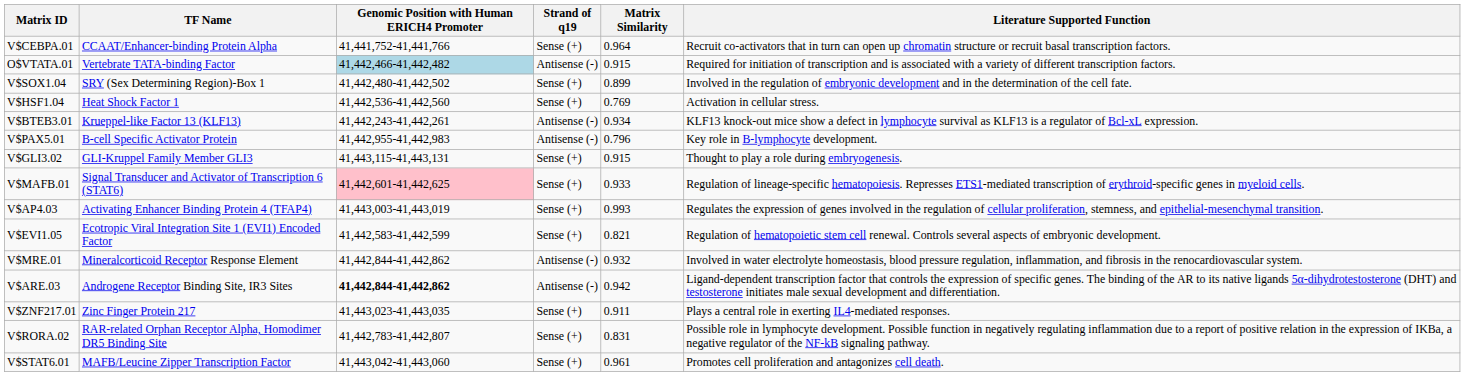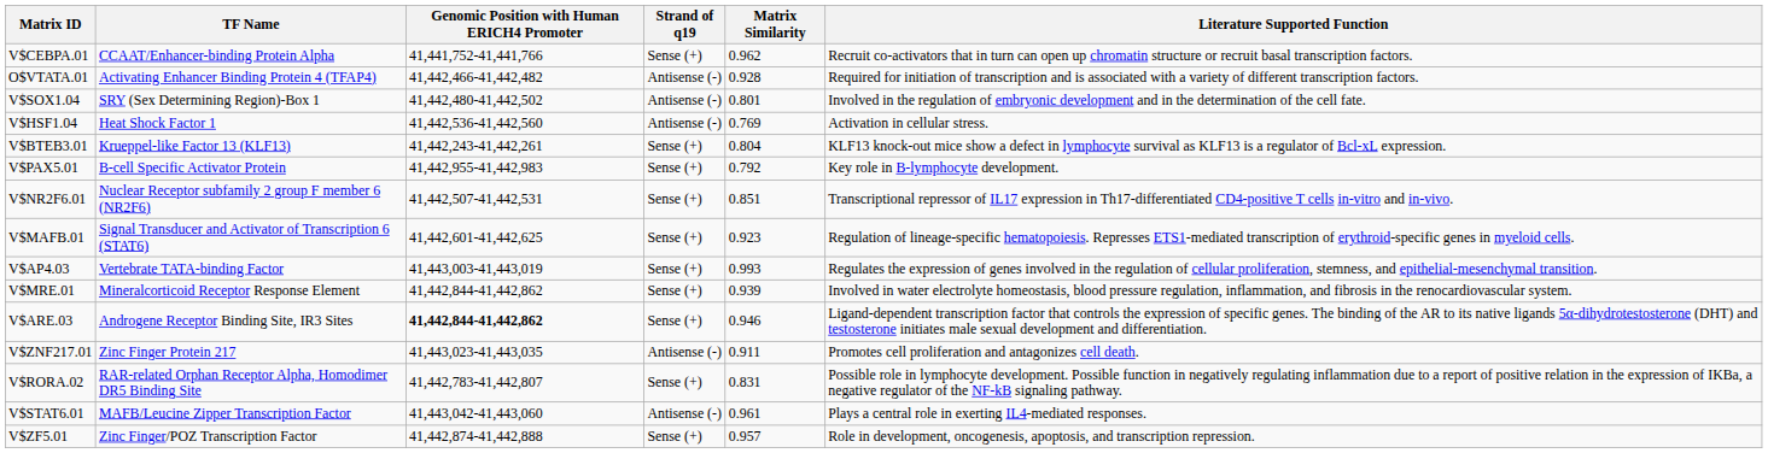 <table class="wikitable">
 <tr>
 <th>Matrix ID</th>
 <th>TF Name</th>
 <th>Genomic Position with Human ERICH4 Promoter</th>
 <th>Strand of q19</th>
 <th>Matrix Similarity</th>
 <th>Literature Supported Function</th>
 </tr>
 <tr>
 <td>V$CEBPA.01</td>
 <td><a href='#'>CCAAT/Enhancer-binding Protein Alpha</a></td>
 <td>41,441,752-41,441,766</td>
 <td>Sense (+)</td>
-<td>0.964</td>
+<td>0.962</td>
 <td>Recruit co-activators that in turn can open up <a href='#'>chromatin</a> structure or recruit basal transcription factors.</td>
 </tr>
 <tr>
 <td>O$VTATA.01</td>
-<td><a href='#'>Vertebrate TATA-binding Factor</a></td>
-<td style="background: lightblue;">41,442,466-41,442,482</td>
+<td><a href='#'>Activating Enhancer Binding Protein 4 (TFAP4)</a></td>
+<td>41,442,466-41,442,482</td>
 <td>Antisense (-)</td>
-<td>0.915</td>
+<td>0.928</td>
 <td>Required for initiation of transcription and is associated with a variety of different transcription factors.</td>
 </tr>
 <tr>
 <td>V$SOX1.04</td>
 <td><a href='#'>SRY</a> (Sex Determining Region)-Box 1</td>
 <td>41,442,480-41,442,502</td>
-<td>Sense (+)</td>
-<td>0.899</td>
+<td>Antisense (-)</td>
+<td>0.801</td>
 <td>Involved in the regulation of <a href='#'>embryonic development</a> and in the determination of the cell fate.</td>
 </tr>
 <tr>
 <td>V$HSF1.04</td>
 <td><a href='#'>Heat Shock Factor 1</a></td>
 <td>41,442,536-41,442,560</td>
-<td>Sense (+)</td>
+<td>Antisense (-)</td>
 <td>0.769</td>
 <td>Activation in cellular stress.</td>
 </tr>
 <tr>
 <td>V$BTEB3.01</td>
 <td><a href='#'>Krueppel-like Factor 13 (KLF13)</a></td>
 <td>41,442,243-41,442,261</td>
-<td>Antisense (-)</td>
-<td>0.934</td>
+<td>Sense (+)</td>
+<td>0.804</td>
 <td>KLF13 knock-out mice show a defect in <a href='#'>lymphocyte</a> survival as KLF13 is a regulator of <a href='#'>Bcl-xL</a> expression.</td>
 </tr>
 <tr>
 <td>V$PAX5.01</td>
 <td><a href='#'>B-cell Specific Activator Protein</a></td>
 <td>41,442,955-41,442,983</td>
-<td>Antisense (-)</td>
-<td>0.796</td>
+<td>Sense (+)</td>
+<td>0.792</td>
 <td>Key role in <a href='#'>B-lymphocyte</a> development.</td>
 </tr>
 <tr>
-<td>V$GLI3.02</td>
-<td><a href='#'>GLI-Kruppel Family Member GLI3</a></td>
-<td>41,443,115-41,443,131</td>
+<td>V$NR2F6.01</td>
+<td><a href='#'>Nuclear Receptor subfamily 2 group F member 6 (NR2F6)</a></td>
+<td>41,442,507-41,442,531</td>
 <td>Sense (+)</td>
-<td>0.915</td>
-<td>Thought to play a role during <a href='#'>embryogenesis</a>.</td>
+<td>0.851</td>
+<td>Transcriptional repressor of <a href='#'>IL17</a> expression in Th17-differentiated <a href='#'>CD4-positive T cells</a> <a href='#'>in-vitro</a> and <a href='#'>in-vivo</a>.</td>
 </tr>
 <tr>
 <td>V$MAFB.01</td>
 <td><a href='#'>Signal Transducer and Activator of Transcription 6 (STAT6)</a></td>
-<td style="background: pink;">41,442,601-41,442,625</td>
+<td>41,442,601-41,442,625</td>
 <td>Sense (+)</td>
-<td>0.933</td>
+<td>0.923</td>
 <td>Regulation of lineage-specific <a href='#'>hematopoiesis</a>. Represses <a href='#'>ETS1</a>-mediated transcription of <a href='#'>erythroid</a>-specific genes in <a href='#'>myeloid cells</a>.</td>
 </tr>
 <tr>
 <td>V$AP4.03</td>
-<td><a href='#'>Activating Enhancer Binding Protein 4 (TFAP4)</a></td>
+<td><a href='#'>Vertebrate TATA-binding Factor</a></td>
 <td>41,443,003-41,443,019</td>
 <td>Sense (+)</td>
 <td>0.993</td>
 <td>Regulates the expression of genes involved in the regulation of <a href='#'>cellular proliferation</a>, stemness, and <a href='#'>epithelial-mesenchymal transition</a>.</td>
 </tr>
 <tr>
-<td>V$EVI1.05</td>
-<td><a href='#'>Ecotropic Viral Integration Site 1 (EVI1) Encoded Factor</a></td>
-<td>41,442,583-41,442,599</td>
-<td>Sense (+)</td>
-<td>0.821</td>
-<td>Regulation of <a href='#'>hematopoietic stem cell</a> renewal. Controls several aspects of embryonic development.</td>
-</tr>
-<tr>
 <td>V$MRE.01</td>
 <td><a href='#'>Mineralcorticoid Receptor</a> Response Element</td>
 <td>41,442,844-41,442,862</td>
-<td>Antisense (-)</td>
-<td>0.932</td>
+<td>Sense (+)</td>
+<td>0.939</td>
 <td>Involved in water electrolyte homeostasis, blood pressure regulation, inflammation, and fibrosis in the renocardiovascular system.</td>
 </tr>
 <tr>
 <td>V$ARE.03</td>
 <td><a href='#'>Androgene Receptor</a> Binding Site, IR3 Sites</td>
 <td><strong>41,442,844-41,442,862</strong></td>
-<td>Antisense (-)</td>
-<td>0.942</td>
+<td>Sense (+)</td>
+<td>0.946</td>
 <td>Ligand-dependent transcription factor that controls the expression of specific genes. The binding of the AR to its native ligands <a href='#'>5α-dihydrotestosterone</a> (DHT) and <a href='#'>testosterone</a> initiates male sexual development and differentiation.</td>
 </tr>
 <tr>
 <td>V$ZNF217.01</td>
 <td><a href='#'>Zinc Finger Protein 217</a></td>
 <td>41,443,023-41,443,035</td>
-<td>Sense (+)</td>
+<td>Antisense (-)</td>
 <td>0.911</td>
-<td>Plays a central role in exerting <a href='#'>IL4</a>-mediated responses.</td>
+<td>Promotes cell proliferation and antagonizes <a href='#'>cell death</a>.</td>
 </tr>
 <tr>
 <td>V$RORA.02</td>
 <td><a href='#'>RAR-related Orphan Receptor Alpha, Homodimer DR5 Binding Site</a></td>
 <td>41,442,783-41,442,807</td>
 <td>Sense (+)</td>
 <td>0.831</td>
 <td>Possible role in lymphocyte development. Possible function in negatively regulating inflammation due to a report of positive relation in the expression of IKBa, a negative regulator of the <a href='#'>NF-kB</a> signaling pathway.</td>
 </tr>
 <tr>
 <td>V$STAT6.01</td>
 <td><a href='#'>MAFB/Leucine Zipper Transcription Factor</a></td>
 <td>41,443,042-41,443,060</td>
+<td>Antisense (-)</td>
+<td>0.961</td>
+<td>Plays a central role in exerting <a href='#'>IL4</a>-mediated responses.</td>
+</tr>
+<tr>
+<td>V$ZF5.01</td>
+<td><a href='#'>Zinc Finger</a>/POZ Transcription Factor</td>
+<td>41,442,874-41,442,888</td>
 <td>Sense (+)</td>
-<td>0.961</td>
-<td>Promotes cell proliferation and antagonizes <a href='#'>cell death</a>.</td>
+<td>0.957</td>
+<td>Role in development, oncogenesis, apoptosis, and transcription repression.</td>
 </tr>
 </table>
